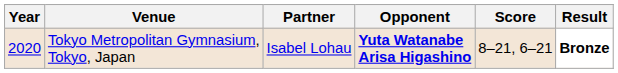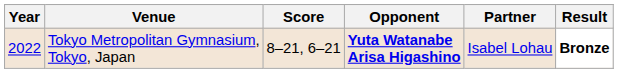 <table class="sortable wikitable" style="font-size: 90%;">
 <tr>
 <th>Year</th>
 <th>Venue</th>
+<th>Score</th>
+<th>Opponent</th>
 <th>Partner</th>
-<th>Opponent</th>
-<th>Score</th>
 <th>Result</th>
 </tr>
 <tr style="background:#F3E6D7">
-<td align="center"><a href='#'>2020</a></td>
+<td align="center"><a href='#'>2022</a></td>
 <td align="left"><a href='#'>Tokyo Metropolitan Gymnasium</a>,<br><a href='#'>Tokyo</a>, Japan</td>
+<td align="left">8–21, 6–21</td>
+<td align="left"><strong> <a href='#'>Yuta Watanabe</a> <br> <a href='#'>Arisa Higashino</a></strong></td>
 <td align="left"> <a href='#'>Isabel Lohau</a></td>
-<td align="left"><strong> <a href='#'>Yuta Watanabe</a> <br> <a href='#'>Arisa Higashino</a></strong></td>
-<td align="left">8–21, 6–21</td>
 <td style="text-align:left; background:white"> <strong>Bronze</strong></td>
 </tr>
 </table>
